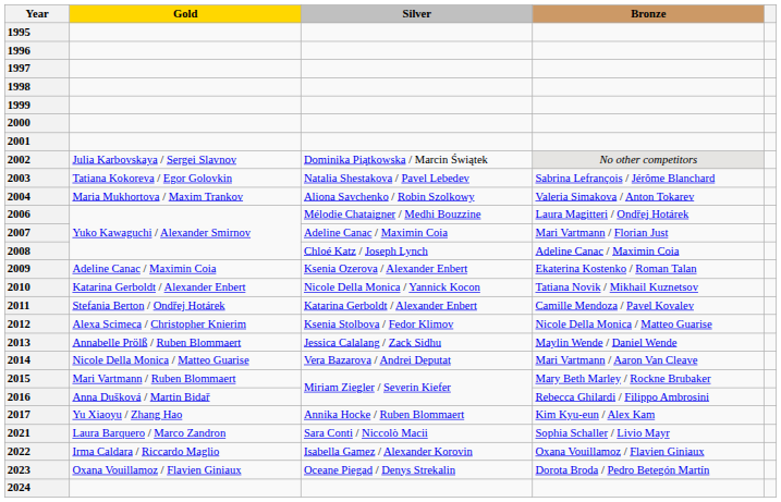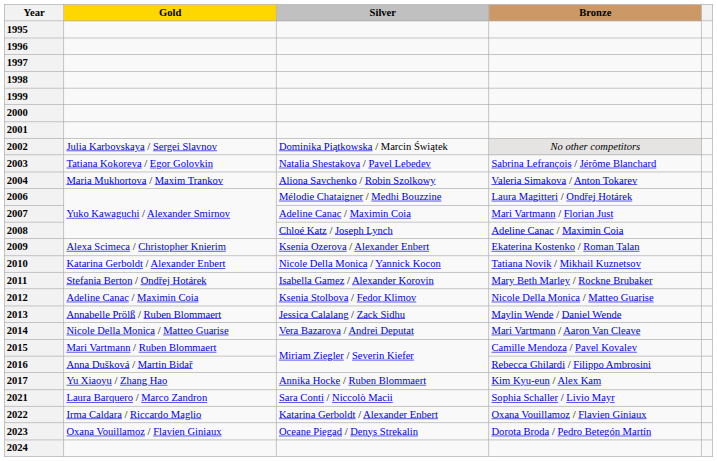 <table class="wikitable unsortable" style="text-align:left; width:85%">
 <tr>
 <th scope="col" style="text-align:center">Year</th>
 <td scope="col" style="text-align:center; width:30%; background:gold"><strong>Gold</strong></td>
 <td scope="col" style="text-align:center; width:30%; background:silver"><strong>Silver</strong></td>
 <td scope="col" style="text-align:center; width:30%; background:#c96"><strong>Bronze</strong></td>
 <th scope="col" style="text-align:center"></th>
 </tr>
 <tr>
 <th scope="row" style="text-align:left">1995</th>
 <td></td>
 <td></td>
 <td></td>
 <td></td>
 </tr>
 <tr>
 <th scope="row" style="text-align:left">1996</th>
 <td></td>
 <td></td>
 <td></td>
 <td></td>
 </tr>
 <tr>
 <th scope="row" style="text-align:left">1997</th>
 <td></td>
 <td></td>
 <td></td>
 <td></td>
 </tr>
 <tr>
 <th scope="row" style="text-align:left">1998</th>
 <td></td>
 <td></td>
 <td></td>
 <td></td>
 </tr>
 <tr>
 <th scope="row" style="text-align:left">1999</th>
 <td></td>
 <td></td>
 <td></td>
 <td></td>
 </tr>
 <tr>
 <th scope="row" style="text-align:left">2000</th>
 <td></td>
 <td></td>
 <td></td>
 <td></td>
 </tr>
 <tr>
 <th scope="row" style="text-align:left">2001</th>
 <td></td>
 <td></td>
 <td></td>
 <td></td>
 </tr>
 <tr>
 <th scope="row" style="text-align:left">2002</th>
 <td> <a href='#'>Julia Karbovskaya</a> / <a href='#'>Sergei Slavnov</a></td>
 <td> <a href='#'>Dominika Piątkowska</a> / Marcin Świątek</td>
 <td align="center" bgcolor="e5e4e2"><em>No other competitors</em></td>
 <td></td>
 </tr>
 <tr>
 <th scope="row" style="text-align:left">2003</th>
 <td> <a href='#'>Tatiana Kokoreva</a> / <a href='#'>Egor Golovkin</a></td>
 <td> <a href='#'>Natalia Shestakova</a> / <a href='#'>Pavel Lebedev</a></td>
 <td> <a href='#'>Sabrina Lefrançois</a> / <a href='#'>Jérôme Blanchard</a></td>
 <td></td>
 </tr>
 <tr>
 <th scope="row" style="text-align:left">2004</th>
 <td> <a href='#'>Maria Mukhortova</a> / <a href='#'>Maxim Trankov</a></td>
 <td> <a href='#'>Aliona Savchenko</a> / <a href='#'>Robin Szolkowy</a></td>
 <td> <a href='#'>Valeria Simakova</a> / <a href='#'>Anton Tokarev</a></td>
 <td></td>
 </tr>
 <tr>
 <th scope="row" style="text-align:left">2006</th>
 <td rowspan="3"> <a href='#'>Yuko Kawaguchi</a> / <a href='#'>Alexander Smirnov</a></td>
 <td> <a href='#'>Mélodie Chataigner</a> / <a href='#'>Medhi Bouzzine</a></td>
 <td> <a href='#'>Laura Magitteri</a> / <a href='#'>Ondřej Hotárek</a></td>
 <td></td>
 </tr>
 <tr>
 <th scope="row" style="text-align:left">2007</th>
 <td> <a href='#'>Adeline Canac</a> / <a href='#'>Maximin Coia</a></td>
 <td> <a href='#'>Mari Vartmann</a> / <a href='#'>Florian Just</a></td>
 <td></td>
 </tr>
 <tr>
 <th scope="row" style="text-align:left">2008</th>
 <td> <a href='#'>Chloé Katz</a> / <a href='#'>Joseph Lynch</a></td>
 <td> <a href='#'>Adeline Canac</a> / <a href='#'>Maximin Coia</a></td>
 <td></td>
 </tr>
 <tr>
 <th scope="row" style="text-align:left">2009</th>
-<td> <a href='#'>Adeline Canac</a> / <a href='#'>Maximin Coia</a></td>
+<td> <a href='#'>Alexa Scimeca</a> / <a href='#'>Christopher Knierim</a></td>
 <td> <a href='#'>Ksenia Ozerova</a> / <a href='#'>Alexander Enbert</a></td>
 <td> <a href='#'>Ekaterina Kostenko</a> / <a href='#'>Roman Talan</a></td>
 <td></td>
 </tr>
 <tr>
 <th scope="row" style="text-align:left">2010</th>
 <td> <a href='#'>Katarina Gerboldt</a> / <a href='#'>Alexander Enbert</a></td>
 <td> <a href='#'>Nicole Della Monica</a> / <a href='#'>Yannick Kocon</a></td>
 <td> <a href='#'>Tatiana Novik</a> / <a href='#'>Mikhail Kuznetsov</a></td>
 <td></td>
 </tr>
 <tr>
 <th scope="row" style="text-align:left">2011</th>
 <td> <a href='#'>Stefania Berton</a> / <a href='#'>Ondřej Hotárek</a></td>
-<td> <a href='#'>Katarina Gerboldt</a> / <a href='#'>Alexander Enbert</a></td>
-<td> <a href='#'>Camille Mendoza</a> / <a href='#'>Pavel Kovalev</a></td>
+<td> <a href='#'>Isabella Gamez</a> / <a href='#'>Alexander Korovin</a></td>
+<td> <a href='#'>Mary Beth Marley</a> / <a href='#'>Rockne Brubaker</a></td>
 <td></td>
 </tr>
 <tr>
 <th scope="row" style="text-align:left">2012</th>
-<td> <a href='#'>Alexa Scimeca</a> / <a href='#'>Christopher Knierim</a></td>
+<td> <a href='#'>Adeline Canac</a> / <a href='#'>Maximin Coia</a></td>
 <td> <a href='#'>Ksenia Stolbova</a> / <a href='#'>Fedor Klimov</a></td>
 <td> <a href='#'>Nicole Della Monica</a> / <a href='#'>Matteo Guarise</a></td>
 <td></td>
 </tr>
 <tr>
 <th scope="row" style="text-align:left">2013</th>
 <td> <a href='#'>Annabelle Prölß</a> / <a href='#'>Ruben Blommaert</a></td>
 <td> <a href='#'>Jessica Calalang</a> / <a href='#'>Zack Sidhu</a></td>
 <td> <a href='#'>Maylin Wende</a> / <a href='#'>Daniel Wende</a></td>
 <td></td>
 </tr>
 <tr>
 <th scope="row" style="text-align:left">2014</th>
 <td> <a href='#'>Nicole Della Monica</a> / <a href='#'>Matteo Guarise</a></td>
 <td> <a href='#'>Vera Bazarova</a> / <a href='#'>Andrei Deputat</a></td>
 <td> <a href='#'>Mari Vartmann</a> / <a href='#'>Aaron Van Cleave</a></td>
 <td></td>
 </tr>
 <tr>
 <th scope="row" style="text-align:left">2015</th>
 <td> <a href='#'>Mari Vartmann</a> / <a href='#'>Ruben Blommaert</a></td>
 <td rowspan="2"> <a href='#'>Miriam Ziegler</a> / <a href='#'>Severin Kiefer</a></td>
-<td> <a href='#'>Mary Beth Marley</a> / <a href='#'>Rockne Brubaker</a></td>
+<td> <a href='#'>Camille Mendoza</a> / <a href='#'>Pavel Kovalev</a></td>
 <td></td>
 </tr>
 <tr>
 <th scope="row" style="text-align:left">2016</th>
 <td> <a href='#'>Anna Dušková</a> / <a href='#'>Martin Bidař</a></td>
 <td> <a href='#'>Rebecca Ghilardi</a> / <a href='#'>Filippo Ambrosini</a></td>
 <td></td>
 </tr>
 <tr>
 <th scope="row" style="text-align:left">2017</th>
 <td> <a href='#'>Yu Xiaoyu</a> / <a href='#'>Zhang Hao</a></td>
 <td> <a href='#'>Annika Hocke</a> / <a href='#'>Ruben Blommaert</a></td>
 <td> <a href='#'>Kim Kyu-eun</a> / <a href='#'>Alex Kam</a></td>
 <td></td>
 </tr>
 <tr>
 <th scope="row" style="text-align:left">2021</th>
 <td> <a href='#'>Laura Barquero</a> / <a href='#'>Marco Zandron</a></td>
 <td> <a href='#'>Sara Conti</a> / <a href='#'>Niccolò Macii</a></td>
 <td> <a href='#'>Sophia Schaller</a> / <a href='#'>Livio Mayr</a></td>
 <td></td>
 </tr>
 <tr>
 <th scope="row" style="text-align:left">2022</th>
 <td> <a href='#'>Irma Caldara</a> / <a href='#'>Riccardo Maglio</a></td>
-<td> <a href='#'>Isabella Gamez</a> / <a href='#'>Alexander Korovin</a></td>
+<td> <a href='#'>Katarina Gerboldt</a> / <a href='#'>Alexander Enbert</a></td>
 <td> <a href='#'>Oxana Vouillamoz</a> / <a href='#'>Flavien Giniaux</a></td>
 <td></td>
 </tr>
 <tr>
 <th scope="row" style="text-align:left">2023</th>
 <td> <a href='#'>Oxana Vouillamoz</a> / <a href='#'>Flavien Giniaux</a></td>
 <td> <a href='#'>Oceane Piegad</a> / <a href='#'>Denys Strekalin</a></td>
 <td> <a href='#'>Dorota Broda</a> / <a href='#'>Pedro Betegón Martín</a></td>
 <td></td>
 </tr>
 <tr>
 <th scope="row" style="text-align:left">2024</th>
 <td></td>
 <td></td>
 <td></td>
 <td></td>
 </tr>
 </table>
